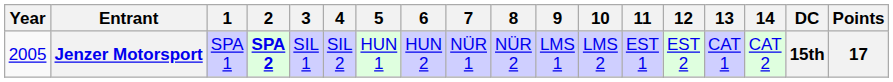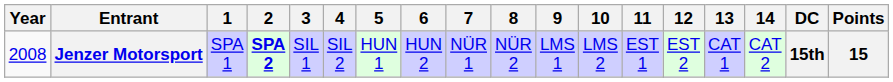 <table class="wikitable" style="text-align:center; font-size:85%">
 <tr>
 <th>Year</th>
 <th>Entrant</th>
 <th>1</th>
 <th>2</th>
 <th>3</th>
 <th>4</th>
 <th>5</th>
 <th>6</th>
 <th>7</th>
 <th>8</th>
 <th>9</th>
 <th>10</th>
 <th>11</th>
 <th>12</th>
 <th>13</th>
 <th>14</th>
 <th>DC</th>
 <th>Points</th>
 </tr>
 <tr>
-<td><a href='#'>2005</a></td>
+<td><a href='#'>2008</a></td>
 <th nowrap><a href='#'>Jenzer Motorsport</a></th>
 <td style="background:#cfcfff;"><a href='#'>SPA<br>1</a><br></td>
 <td style="background:#dfffdf;"><strong><a href='#'>SPA<br>2</a><br></strong></td>
 <td style="background:#cfcfff;"><a href='#'>SIL<br>1</a><br></td>
 <td style="background:#cfcfff;"><a href='#'>SIL<br>2</a><br></td>
 <td style="background:#dfffdf;"><a href='#'>HUN<br>1</a><br></td>
 <td style="background:#cfcfff;"><a href='#'>HUN<br>2</a><br></td>
 <td style="background:#cfcfff;"><a href='#'>NÜR<br>1</a><br></td>
 <td style="background:#cfcfff;"><a href='#'>NÜR<br>2</a><br></td>
 <td style="background:#cfcfff;"><a href='#'>LMS<br>1</a><br></td>
 <td style="background:#cfcfff;"><a href='#'>LMS<br>2</a><br></td>
 <td style="background:#cfcfff;"><a href='#'>EST<br>1</a><br></td>
 <td style="background:#dfffdf;"><a href='#'>EST<br>2</a><br></td>
 <td style="background:#cfcfff;"><a href='#'>CAT<br>1</a><br></td>
 <td style="background:#dfffdf;"><a href='#'>CAT<br>2</a><br></td>
 <th>15th</th>
-<th>17</th>
+<th>15</th>
 </tr>
 </table>
